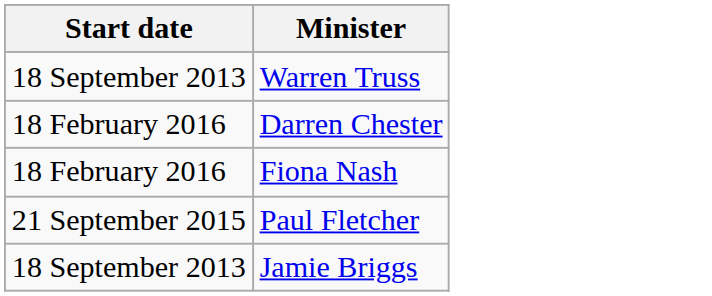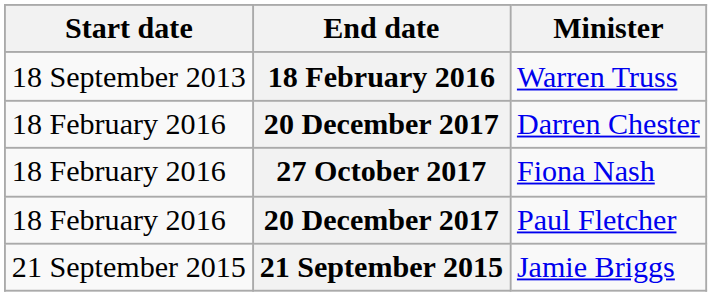 <table class="wikitable sortable plainrowheaders">
 <tr valign="top">
 <th scope="col" ! data-sort-type="date">Start date</th>
+<th scope="col" ! data-sort-type="date">End date</th>
 <th scope="col">Minister</th>
 </tr>
 <tr valign="top">
 <td align="left">18 September 2013</td>
+<th scope="row">18 February 2016</th>
 <td><a href='#'>Warren Truss</a></td>
 </tr>
 <tr valign="top">
 <td align="left">18 February 2016</td>
+<th scope="row">20 December 2017</th>
 <td><a href='#'>Darren Chester</a></td>
 </tr>
 <tr valign="top">
 <td align="left">18 February 2016</td>
+<th scope="row">27 October 2017</th>
 <td><a href='#'>Fiona Nash</a></td>
 </tr>
 <tr valign="top">
-<td align="left">21 September 2015</td>
+<td align="left">18 February 2016</td>
+<th scope="row">20 December 2017</th>
 <td><a href='#'>Paul Fletcher</a></td>
 </tr>
 <tr valign="top">
-<td align="left">18 September 2013</td>
+<td align="left">21 September 2015</td>
+<th scope="row">21 September 2015</th>
 <td><a href='#'>Jamie Briggs</a></td>
 </tr>
 </table>
